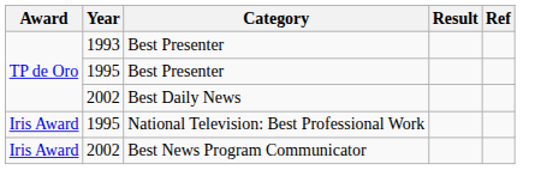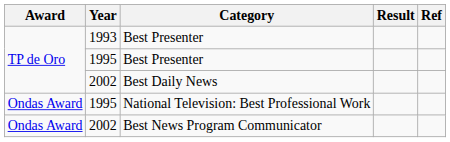 <table class="wikitable">
 <tr>
 <th>Award</th>
 <th>Year</th>
 <th>Category</th>
 <th>Result</th>
 <th>Ref</th>
 </tr>
 <tr>
 <td rowspan=3><a href='#'>TP de Oro</a></td>
 <td>1993</td>
 <td>Best Presenter</td>
 <td></td>
 <td></td>
 </tr>
 <tr>
 <td>1995</td>
 <td>Best Presenter</td>
 <td></td>
 <td></td>
 </tr>
 <tr>
 <td>2002</td>
 <td>Best Daily News</td>
 <td></td>
 <td></td>
 </tr>
 <tr>
-<td rowspan=1><a href='#'>Iris Award</a></td>
+<td rowspan=1><a href='#'>Ondas Award</a></td>
 <td>1995</td>
 <td>National Television: Best Professional Work</td>
 <td></td>
 <td></td>
 </tr>
 <tr>
-<td rowspan=1><a href='#'>Iris Award</a></td>
+<td rowspan=1><a href='#'>Ondas Award</a></td>
 <td>2002</td>
 <td>Best News Program Communicator</td>
 <td></td>
 <td></td>
 </tr>
 </table>
